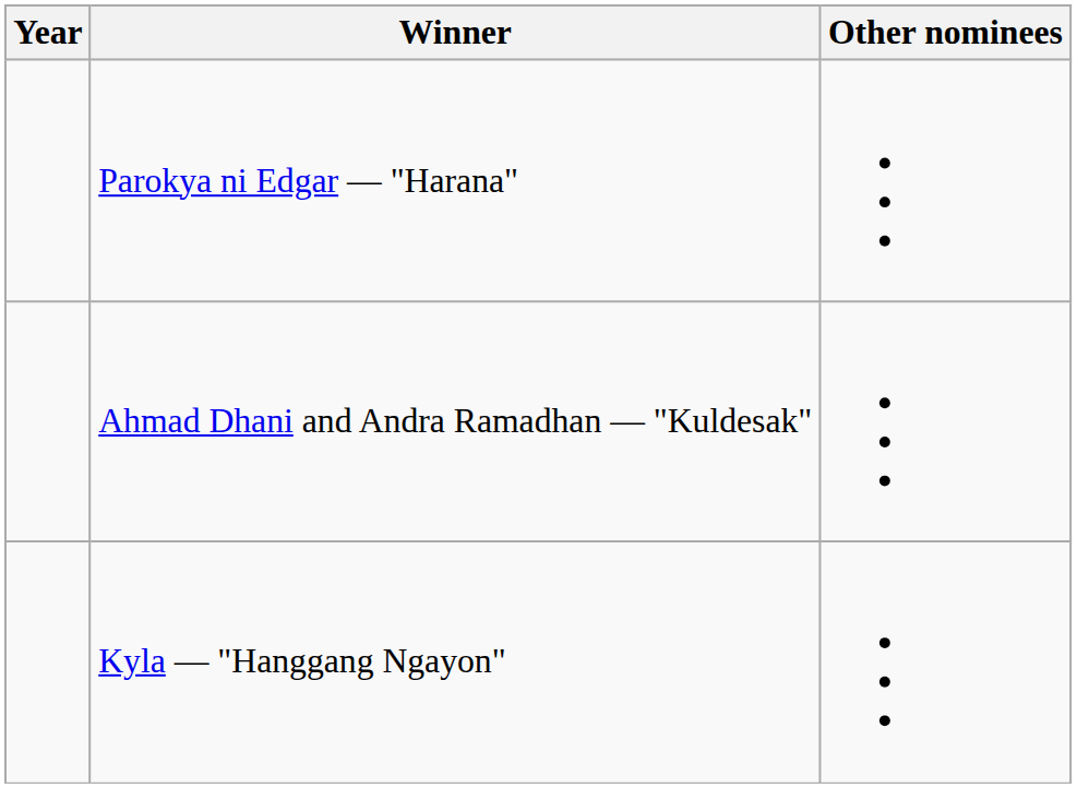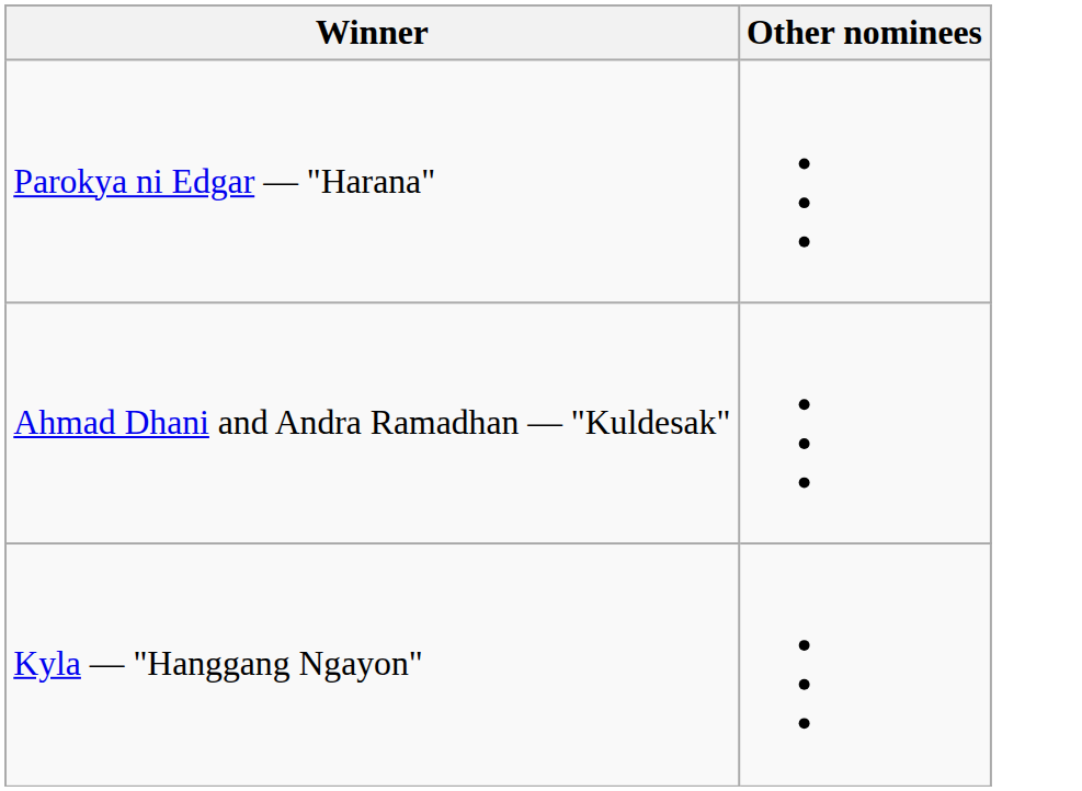 <table class="wikitable">
 <tr>
-<th>Year</th>
 <th>Winner</th>
 <th>Other nominees</th>
 </tr>
 <tr>
-<td></td>
 <td><a href='#'>Parokya ni Edgar</a> — "Harana"</td>
 <td><br><ul><li></li><li></li><li></li></ul></td>
 </tr>
 <tr>
-<td></td>
 <td><a href='#'>Ahmad Dhani</a> and Andra Ramadhan — "Kuldesak"</td>
 <td><br><ul><li></li><li></li><li></li></ul></td>
 </tr>
 <tr>
-<td></td>
 <td><a href='#'>Kyla</a> — "Hanggang Ngayon"</td>
 <td><br><ul><li></li><li></li><li></li></ul></td>
 </tr>
 </table>
